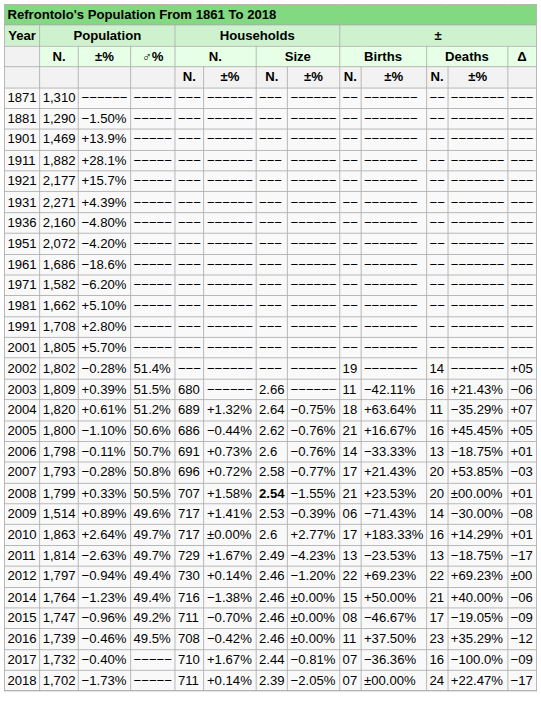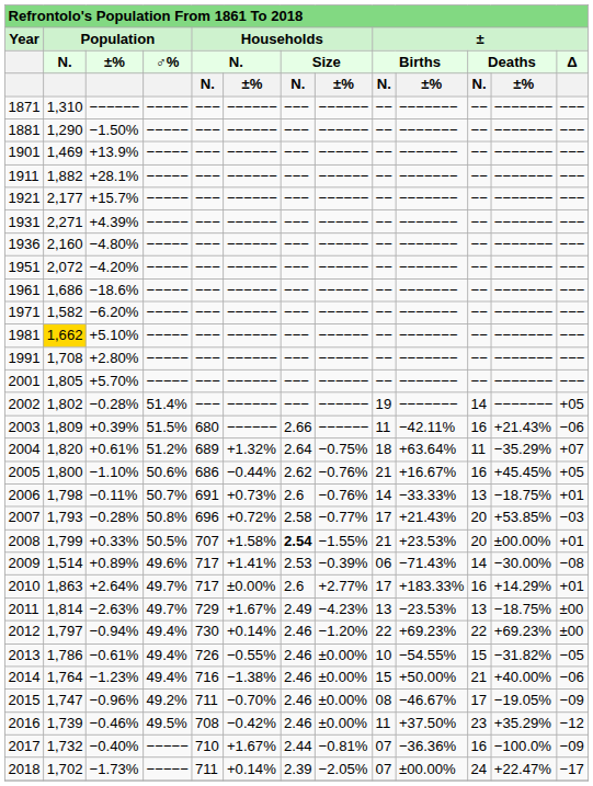 <table class="wikitable">
 <tr>
 <th colspan="13" style="text-align: justify; background:#82D982;">Refrontolo's Population From 1861 To 2018</th>
 </tr>
 <tr>
 <th colspan="1" style="background:#CEF2CE;">Year</th>
 <th colspan="3" style="background:#CEF2CE;">Population</th>
 <th colspan="4" style="background:#CEF2CE;">Households</th>
 <th colspan="5" style="background:#CEF2CE;">±</th>
 </tr>
 <tr>
 <th></th>
 <th colspan="1" style="background:#E6FFE6;">N.</th>
 <th colspan="1" style="background:#E6FFE6;">±%</th>
 <th colspan="1" style="background:#E6FFE6;">♂%</th>
 <th colspan="2" style="background:#E6FFE6;">N.</th>
 <th colspan="2" style="background:#E6FFE6;">Size</th>
 <th colspan="2" style="background:#E6FFE6;">Births</th>
 <th colspan="2" style="background:#E6FFE6;">Deaths</th>
 <th colspan="1" style="background:#E6FFE6;">Δ</th>
 </tr>
 <tr>
 <th></th>
 <th></th>
 <th></th>
 <th></th>
 <th>N.</th>
 <th>±%</th>
 <th>N.</th>
 <th>±%</th>
 <th>N.</th>
 <th>±%</th>
 <th>N.</th>
 <th>±%</th>
 <th></th>
 </tr>
 <tr>
 <td>1871</td>
 <td>1,310</td>
 <td>−−−−−−</td>
 <td>−−−−−</td>
 <td>−−−</td>
 <td>−−−−−−</td>
 <td>−−−</td>
 <td>−−−−−−</td>
 <td>−−</td>
 <td>−−−−−−−</td>
 <td>−−</td>
 <td>−−−−−−−</td>
 <td>−−−</td>
 </tr>
 <tr>
 <td>1881</td>
 <td>1,290</td>
 <td>−1.50%</td>
 <td>−−−−−</td>
 <td>−−−</td>
 <td>−−−−−−</td>
 <td>−−−</td>
 <td>−−−−−−</td>
 <td>−−</td>
 <td>−−−−−−−</td>
 <td>−−</td>
 <td>−−−−−−−</td>
 <td>−−−</td>
 </tr>
 <tr>
 <td>1901</td>
 <td>1,469</td>
 <td>+13.9%</td>
 <td>−−−−−</td>
 <td>−−−</td>
 <td>−−−−−−</td>
 <td>−−−</td>
 <td>−−−−−−</td>
 <td>−−</td>
 <td>−−−−−−−</td>
 <td>−−</td>
 <td>−−−−−−−</td>
 <td>−−−</td>
 </tr>
 <tr>
 <td>1911</td>
 <td>1,882</td>
 <td>+28.1%</td>
 <td>−−−−−</td>
 <td>−−−</td>
 <td>−−−−−−</td>
 <td>−−−</td>
 <td>−−−−−−</td>
 <td>−−</td>
 <td>−−−−−−−</td>
 <td>−−</td>
 <td>−−−−−−−</td>
 <td>−−−</td>
 </tr>
 <tr>
 <td>1921</td>
 <td>2,177</td>
 <td>+15.7%</td>
 <td>−−−−−</td>
 <td>−−−</td>
 <td>−−−−−−</td>
 <td>−−−</td>
 <td>−−−−−−</td>
 <td>−−</td>
 <td>−−−−−−−</td>
 <td>−−</td>
 <td>−−−−−−−</td>
 <td>−−−</td>
 </tr>
 <tr>
 <td>1931</td>
 <td>2,271</td>
 <td>+4.39%</td>
 <td>−−−−−</td>
 <td>−−−</td>
 <td>−−−−−−</td>
 <td>−−−</td>
 <td>−−−−−−</td>
 <td>−−</td>
 <td>−−−−−−−</td>
 <td>−−</td>
 <td>−−−−−−−</td>
 <td>−−−</td>
 </tr>
 <tr>
 <td>1936</td>
 <td>2,160</td>
 <td>−4.80%</td>
 <td>−−−−−</td>
 <td>−−−</td>
 <td>−−−−−−</td>
 <td>−−−</td>
 <td>−−−−−−</td>
 <td>−−</td>
 <td>−−−−−−−</td>
 <td>−−</td>
 <td>−−−−−−−</td>
 <td>−−−</td>
 </tr>
 <tr>
 <td>1951</td>
 <td>2,072</td>
 <td>−4.20%</td>
 <td>−−−−−</td>
 <td>−−−</td>
 <td>−−−−−−</td>
 <td>−−−</td>
 <td>−−−−−−</td>
 <td>−−</td>
 <td>−−−−−−−</td>
 <td>−−</td>
 <td>−−−−−−−</td>
 <td>−−−</td>
 </tr>
 <tr>
 <td>1961</td>
 <td>1,686</td>
 <td>−18.6%</td>
 <td>−−−−−</td>
 <td>−−−</td>
 <td>−−−−−−</td>
 <td>−−−</td>
 <td>−−−−−−</td>
 <td>−−</td>
 <td>−−−−−−−</td>
 <td>−−</td>
 <td>−−−−−−−</td>
 <td>−−−</td>
 </tr>
 <tr>
 <td>1971</td>
 <td>1,582</td>
 <td>−6.20%</td>
 <td>−−−−−</td>
 <td>−−−</td>
 <td>−−−−−−</td>
 <td>−−−</td>
 <td>−−−−−−</td>
 <td>−−</td>
 <td>−−−−−−−</td>
 <td>−−</td>
 <td>−−−−−−−</td>
 <td>−−−</td>
 </tr>
 <tr>
 <td>1981</td>
-<td>1,662</td>
+<td style="background: gold;">1,662</td>
 <td>+5.10%</td>
 <td>−−−−−</td>
 <td>−−−</td>
 <td>−−−−−−</td>
 <td>−−−</td>
 <td>−−−−−−</td>
 <td>−−</td>
 <td>−−−−−−−</td>
 <td>−−</td>
 <td>−−−−−−−</td>
 <td>−−−</td>
 </tr>
 <tr>
 <td>1991</td>
 <td>1,708</td>
 <td>+2.80%</td>
 <td>−−−−−</td>
 <td>−−−</td>
 <td>−−−−−−</td>
 <td>−−−</td>
 <td>−−−−−−</td>
 <td>−−</td>
 <td>−−−−−−−</td>
 <td>−−</td>
 <td>−−−−−−−</td>
 <td>−−−</td>
 </tr>
 <tr>
 <td>2001</td>
 <td>1,805</td>
 <td>+5.70%</td>
 <td>−−−−−</td>
 <td>−−−</td>
 <td>−−−−−−</td>
 <td>−−−</td>
 <td>−−−−−−</td>
 <td>−−</td>
 <td>−−−−−−−</td>
 <td>−−</td>
 <td>−−−−−−−</td>
 <td>−−−</td>
 </tr>
 <tr>
 <td>2002</td>
 <td>1,802</td>
 <td>−0.28%</td>
 <td>51.4%</td>
 <td>−−−</td>
 <td>−−−−−−</td>
 <td>−−−</td>
 <td>−−−−−−</td>
 <td>19</td>
 <td>−−−−−−−</td>
 <td>14</td>
 <td>−−−−−−−</td>
 <td>+05</td>
 </tr>
 <tr>
 <td>2003</td>
 <td>1,809</td>
 <td>+0.39%</td>
 <td>51.5%</td>
 <td>680</td>
 <td>−−−−−−</td>
 <td>2.66</td>
 <td>−−−−−−</td>
 <td>11</td>
 <td>−42.11%</td>
 <td>16</td>
 <td>+21.43%</td>
 <td>−06</td>
 </tr>
 <tr>
 <td>2004</td>
 <td>1,820</td>
 <td>+0.61%</td>
 <td>51.2%</td>
 <td>689</td>
 <td>+1.32%</td>
 <td>2.64</td>
 <td>−0.75%</td>
 <td>18</td>
 <td>+63.64%</td>
 <td>11</td>
 <td>−35.29%</td>
 <td>+07</td>
 </tr>
 <tr>
 <td>2005</td>
 <td>1,800</td>
 <td>−1.10%</td>
 <td>50.6%</td>
 <td>686</td>
 <td>−0.44%</td>
 <td>2.62</td>
 <td>−0.76%</td>
 <td>21</td>
 <td>+16.67%</td>
 <td>16</td>
 <td>+45.45%</td>
 <td>+05</td>
 </tr>
 <tr>
 <td>2006</td>
 <td>1,798</td>
 <td>−0.11%</td>
 <td>50.7%</td>
 <td>691</td>
 <td>+0.73%</td>
 <td>2.6</td>
 <td>−0.76%</td>
 <td>14</td>
 <td>−33.33%</td>
 <td>13</td>
 <td>−18.75%</td>
 <td>+01</td>
 </tr>
 <tr>
 <td>2007</td>
 <td>1,793</td>
 <td>−0.28%</td>
 <td>50.8%</td>
 <td>696</td>
 <td>+0.72%</td>
 <td>2.58</td>
 <td>−0.77%</td>
 <td>17</td>
 <td>+21.43%</td>
 <td>20</td>
 <td>+53.85%</td>
 <td>−03</td>
 </tr>
 <tr>
 <td>2008</td>
 <td>1,799</td>
 <td>+0.33%</td>
 <td>50.5%</td>
 <td>707</td>
 <td>+1.58%</td>
 <td><strong>2.54</strong></td>
 <td>−1.55%</td>
 <td>21</td>
 <td>+23.53%</td>
 <td>20</td>
 <td>±00.00%</td>
 <td>+01</td>
 </tr>
 <tr>
 <td>2009</td>
 <td>1,514</td>
 <td>+0.89%</td>
 <td>49.6%</td>
 <td>717</td>
 <td>+1.41%</td>
 <td>2.53</td>
 <td>−0.39%</td>
 <td>06</td>
 <td>−71.43%</td>
 <td>14</td>
 <td>−30.00%</td>
 <td>−08</td>
 </tr>
 <tr>
 <td>2010</td>
 <td>1,863</td>
 <td>+2.64%</td>
 <td>49.7%</td>
 <td>717</td>
 <td>±0.00%</td>
 <td>2.6</td>
 <td>+2.77%</td>
 <td>17</td>
 <td>+183.33%</td>
 <td>16</td>
 <td>+14.29%</td>
 <td>+01</td>
 </tr>
 <tr>
 <td>2011</td>
 <td>1,814</td>
 <td>−2.63%</td>
 <td>49.7%</td>
 <td>729</td>
 <td>+1.67%</td>
 <td>2.49</td>
 <td>−4.23%</td>
 <td>13</td>
 <td>−23.53%</td>
 <td>13</td>
 <td>−18.75%</td>
-<td>−17</td>
+<td>±00</td>
 </tr>
 <tr>
 <td>2012</td>
 <td>1,797</td>
 <td>−0.94%</td>
 <td>49.4%</td>
 <td>730</td>
 <td>+0.14%</td>
 <td>2.46</td>
 <td>−1.20%</td>
 <td>22</td>
 <td>+69.23%</td>
 <td>22</td>
 <td>+69.23%</td>
 <td>±00</td>
+</tr>
+<tr>
+<td>2013</td>
+<td>1,786</td>
+<td>−0.61%</td>
+<td>49.4%</td>
+<td>726</td>
+<td>−0.55%</td>
+<td>2.46</td>
+<td>±0.00%</td>
+<td>10</td>
+<td>−54.55%</td>
+<td>15</td>
+<td>−31.82%</td>
+<td>−05</td>
 </tr>
 <tr>
 <td>2014</td>
 <td>1,764</td>
 <td>−1.23%</td>
 <td>49.4%</td>
 <td>716</td>
 <td>−1.38%</td>
 <td>2.46</td>
 <td>±0.00%</td>
 <td>15</td>
 <td>+50.00%</td>
 <td>21</td>
 <td>+40.00%</td>
 <td>−06</td>
 </tr>
 <tr>
 <td>2015</td>
 <td>1,747</td>
 <td>−0.96%</td>
 <td>49.2%</td>
 <td>711</td>
 <td>−0.70%</td>
 <td>2.46</td>
 <td>±0.00%</td>
 <td>08</td>
 <td>−46.67%</td>
 <td>17</td>
 <td>−19.05%</td>
 <td>−09</td>
 </tr>
 <tr>
 <td>2016</td>
 <td>1,739</td>
 <td>−0.46%</td>
 <td>49.5%</td>
 <td>708</td>
 <td>−0.42%</td>
 <td>2.46</td>
 <td>±0.00%</td>
 <td>11</td>
 <td>+37.50%</td>
 <td>23</td>
 <td>+35.29%</td>
 <td>−12</td>
 </tr>
 <tr>
 <td>2017</td>
 <td>1,732</td>
 <td>−0.40%</td>
 <td>−−−−−</td>
 <td>710</td>
 <td>+1.67%</td>
 <td>2.44</td>
 <td>−0.81%</td>
 <td>07</td>
 <td>−36.36%</td>
 <td>16</td>
 <td>−100.0%</td>
 <td>−09</td>
 </tr>
 <tr>
 <td>2018</td>
 <td>1,702</td>
 <td>−1.73%</td>
 <td>−−−−−</td>
 <td>711</td>
 <td>+0.14%</td>
 <td>2.39</td>
 <td>−2.05%</td>
 <td>07</td>
 <td>±00.00%</td>
 <td>24</td>
 <td>+22.47%</td>
 <td>−17</td>
 </tr>
 <tr>
 </tr>
 </table>
